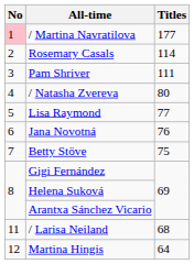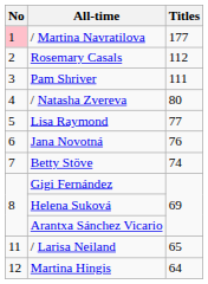 <table class=wikitable>
 <tr>
 <th>No</th>
 <th>All-time</th>
 <th>Titles</th>
 </tr>
 <tr>
 <td style="background: pink;">1</td>
 <td>/ <a href='#'>Martina Navratilova</a></td>
 <td>177</td>
 </tr>
 <tr>
 <td>2</td>
 <td> <a href='#'>Rosemary Casals</a></td>
-<td>114</td>
+<td>112</td>
 </tr>
 <tr>
 <td>3</td>
 <td> <a href='#'>Pam Shriver</a></td>
 <td>111</td>
 </tr>
 <tr>
 <td>4</td>
 <td>/ <a href='#'>Natasha Zvereva</a></td>
 <td>80</td>
 </tr>
 <tr>
 <td>5</td>
 <td> <a href='#'>Lisa Raymond</a></td>
 <td>77</td>
 </tr>
 <tr>
 <td>6</td>
 <td> <a href='#'>Jana Novotná</a></td>
 <td>76</td>
 </tr>
 <tr>
 <td>7</td>
 <td> <a href='#'>Betty Stöve</a></td>
-<td>75</td>
+<td>74</td>
 </tr>
 <tr>
 <td rowspan=3>8</td>
 <td> <a href='#'>Gigi Fernández</a></td>
 <td rowspan=3>69</td>
 </tr>
 <tr>
 <td> <a href='#'>Helena Suková</a></td>
 </tr>
 <tr>
 <td> <a href='#'>Arantxa Sánchez Vicario</a></td>
 </tr>
 <tr>
 <td>11</td>
 <td>/ <a href='#'>Larisa Neiland</a></td>
-<td>68</td>
+<td>65</td>
 </tr>
 <tr>
 <td>12</td>
 <td> <a href='#'>Martina Hingis</a></td>
 <td>64</td>
 </tr>
 </table>
